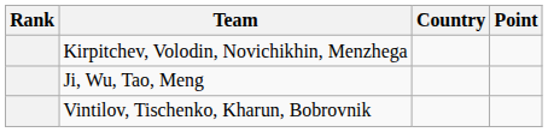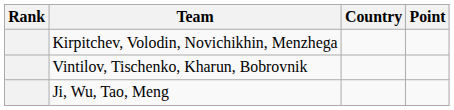 <table class="wikitable sortable">
 <tr>
 <th>Rank</th>
 <th>Team</th>
 <th>Country</th>
 <th>Point</th>
 </tr>
 <tr>
 <th></th>
 <td>Kirpitchev, Volodin, Novichikhin, Menzhega</td>
 <td></td>
 <td></td>
 </tr>
 <tr>
 <th></th>
-<td>Ji, Wu, Tao, Meng</td>
+<td>Vintilov, Tischenko, Kharun, Bobrovnik</td>
 <td></td>
 <td></td>
 </tr>
 <tr>
 <th></th>
-<td>Vintilov, Tischenko, Kharun, Bobrovnik</td>
+<td>Ji, Wu, Tao, Meng</td>
 <td></td>
 <td></td>
 </tr>
 </table>
